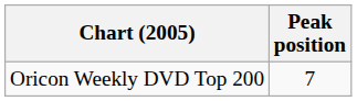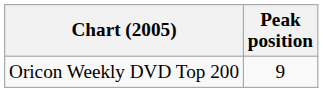 <table class="wikitable">
 <tr>
 <th>Chart (2005)</th>
 <th>Peak<br>position</th>
 </tr>
 <tr>
 <td>Oricon Weekly DVD Top 200</td>
-<td align="center">7</td>
+<td align="center">9</td>
 </tr>
 </table>
